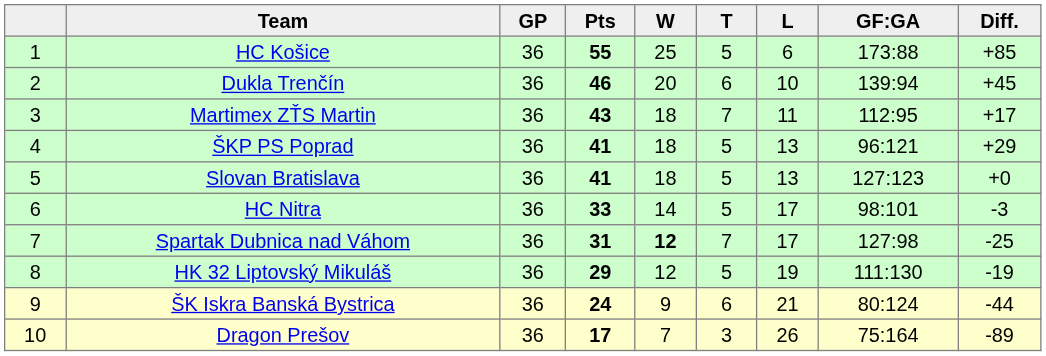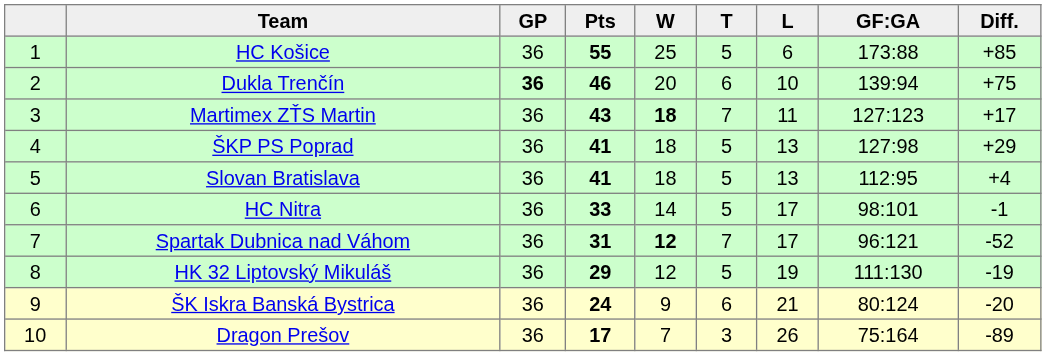 <table cellpadding="3" cellspacing="0" border="1" style="font-size: 95%; text-align: center; border: gray solid 1px; border-collapse: collapse;" width="50%">
 <tr bgcolor=#efefef>
 <th width="20"></th>
 <th width="185">Team</th>
 <th width="20">GP</th>
 <th width="20">Pts</th>
 <th width="20">W</th>
 <th width="20">T</th>
 <th width="20">L</th>
 <th width="20">GF:GA</th>
 <th width="20">Diff.</th>
 </tr>
 <tr align="center" bgcolor="#ccffcc">
 <td>1</td>
 <td><a href='#'>HC Košice</a></td>
 <td>36</td>
 <td><strong>55</strong></td>
 <td>25</td>
 <td>5</td>
 <td>6</td>
 <td>173:88</td>
 <td>+85</td>
 </tr>
 <tr align="center" bgcolor="#ccffcc">
 <td>2</td>
 <td><a href='#'>Dukla Trenčín</a></td>
-<td>36</td>
+<td><strong>36</strong></td>
 <td><strong>46</strong></td>
 <td>20</td>
 <td>6</td>
 <td>10</td>
 <td>139:94</td>
-<td>+45</td>
+<td>+75</td>
 </tr>
 <tr align="center" bgcolor="#ccffcc">
 <td>3</td>
 <td><a href='#'>Martimex ZŤS Martin</a></td>
 <td>36</td>
 <td><strong>43</strong></td>
-<td>18</td>
+<td><strong>18</strong></td>
 <td>7</td>
 <td>11</td>
-<td>112:95</td>
+<td>127:123</td>
 <td>+17</td>
 </tr>
 <tr align="center" bgcolor="#ccffcc">
 <td>4</td>
 <td><a href='#'>ŠKP PS Poprad</a></td>
 <td>36</td>
 <td><strong>41</strong></td>
 <td>18</td>
 <td>5</td>
 <td>13</td>
-<td>96:121</td>
+<td>127:98</td>
 <td>+29</td>
 </tr>
 <tr align="center" bgcolor="#ccffcc">
 <td>5</td>
 <td><a href='#'>Slovan Bratislava</a></td>
 <td>36</td>
 <td><strong>41</strong></td>
 <td>18</td>
 <td>5</td>
 <td>13</td>
-<td>127:123</td>
-<td>+0</td>
+<td>112:95</td>
+<td>+4</td>
 </tr>
 <tr align="center" bgcolor="#ccffcc">
 <td>6</td>
 <td><a href='#'>HC Nitra</a></td>
 <td>36</td>
 <td><strong>33</strong></td>
 <td>14</td>
 <td>5</td>
 <td>17</td>
 <td>98:101</td>
-<td>-3</td>
+<td>-1</td>
 </tr>
 <tr align="center" bgcolor="#ccffcc">
 <td>7</td>
 <td><a href='#'>Spartak Dubnica nad Váhom</a></td>
 <td>36</td>
 <td><strong>31</strong></td>
 <td><strong>12</strong></td>
 <td>7</td>
 <td>17</td>
-<td>127:98</td>
-<td>-25</td>
+<td>96:121</td>
+<td>-52</td>
 </tr>
 <tr align="center" bgcolor="#ccffcc">
 <td>8</td>
 <td><a href='#'>HK 32 Liptovský Mikuláš</a></td>
 <td>36</td>
 <td><strong>29</strong></td>
 <td>12</td>
 <td>5</td>
 <td>19</td>
 <td>111:130</td>
 <td>-19</td>
 </tr>
 <tr align="center" bgcolor="#ffffcc">
 <td>9</td>
 <td><a href='#'>ŠK Iskra Banská Bystrica</a></td>
 <td>36</td>
 <td><strong>24</strong></td>
 <td>9</td>
 <td>6</td>
 <td>21</td>
 <td>80:124</td>
-<td>-44</td>
+<td>-20</td>
 </tr>
 <tr align="center" bgcolor="#ffffcc">
 <td>10</td>
 <td><a href='#'>Dragon Prešov</a></td>
 <td>36</td>
 <td><strong>17</strong></td>
 <td>7</td>
 <td>3</td>
 <td>26</td>
 <td>75:164</td>
 <td>-89</td>
 </tr>
 </table>
